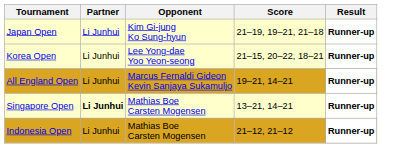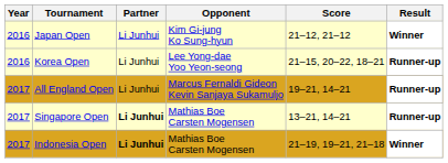 <table class="sortable wikitable" style="font-size: 90%;">
 <tr>
+<th>Year</th>
 <th>Tournament</th>
 <th>Partner</th>
 <th>Opponent</th>
 <th>Score</th>
 <th>Result</th>
 </tr>
 <tr style="background:#FFFFCC">
+<td align="center"><a href='#'>2016</a></td>
 <td align="left"><a href='#'>Japan Open</a></td>
 <td align="left"> <a href='#'>Li Junhui</a></td>
 <td align="left"> <a href='#'>Kim Gi-jung</a><br> <a href='#'>Ko Sung-hyun</a></td>
-<td align="left">21–19, 19–21, 21–18</td>
-<td style="text-align:left; background:white"> <strong>Runner-up</strong></td>
+<td align="left">21–12, 21–12</td>
+<td style="text-align:left; background:white"> <strong>Winner</strong></td>
 </tr>
 <tr style="background:#FFFFCC">
+<td align="center"><a href='#'>2016</a></td>
 <td align="left"><a href='#'>Korea Open</a></td>
 <td align="left"> Li Junhui</td>
 <td align="left"> <a href='#'>Lee Yong-dae</a><br> <a href='#'>Yoo Yeon-seong</a></td>
 <td align="left">21–15, 20–22, 18–21</td>
 <td style="text-align:left; background:white"> <strong>Runner-up</strong></td>
 </tr>
 <tr style="background:#DAA520">
+<td align="center"><a href='#'>2017</a></td>
 <td align="left"><a href='#'>All England Open</a></td>
 <td align="left"> Li Junhui</td>
 <td align="left"> <a href='#'>Marcus Fernaldi Gideon</a><br> <a href='#'>Kevin Sanjaya Sukamuljo</a></td>
 <td align="left">19–21, 14–21</td>
 <td style="text-align:left; background:white"> <strong>Runner-up</strong></td>
 </tr>
 <tr style="background:#FFFFCC">
+<td align="center"><a href='#'>2017</a></td>
 <td align="left"><a href='#'>Singapore Open</a></td>
 <td align="left"><strong> Li Junhui</strong></td>
 <td align="left"> <a href='#'>Mathias Boe</a><br> <a href='#'>Carsten Mogensen</a></td>
 <td align="left">13–21, 14–21</td>
 <td style="text-align:left; background:white"> <strong>Runner-up</strong></td>
 </tr>
 <tr style="background:#DAA520">
+<td align="center"><a href='#'>2017</a></td>
 <td align="left"><a href='#'>Indonesia Open</a></td>
-<td align="left"> Li Junhui</td>
+<td align="left"><strong> Li Junhui</strong></td>
 <td align="left"> Mathias Boe<br> Carsten Mogensen</td>
-<td align="left">21–12, 21–12</td>
-<td style="text-align:left; background:white"> <strong>Runner-up</strong></td>
+<td align="left">21–19, 19–21, 21–18</td>
+<td style="text-align:left; background:white"> <strong>Winner</strong></td>
 </tr>
 </table>
